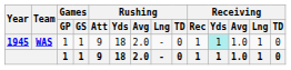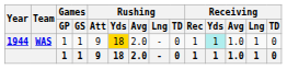 <table class="wikitable" style="text-align:center;">
 <tr>
 <th rowspan="2">Year</th>
 <th rowspan="2">Team</th>
 <th colspan="2">Games</th>
 <th colspan="5">Rushing</th>
 <th colspan="5">Receiving</th>
 </tr>
 <tr>
 <th>GP</th>
 <th>GS</th>
 <th>Att</th>
 <th>Yds</th>
 <th>Avg</th>
 <th>Lng</th>
 <th>TD</th>
 <th>Rec</th>
 <th>Yds</th>
 <th>Avg</th>
 <th>Lng</th>
 <th>TD</th>
 </tr>
 <tr>
-<th><a href='#'>1945</a></th>
+<th><a href='#'>1944</a></th>
 <th><a href='#'>WAS</a></th>
 <td>1</td>
 <td>1</td>
 <td>9</td>
-<td>18</td>
+<td style="background: gold;">18</td>
 <td>2.0</td>
 <td>-</td>
 <td>0</td>
 <td>1</td>
 <td style="background: paleturquoise;">1</td>
 <td>1.0</td>
 <td>1</td>
 <td>0</td>
 </tr>
 <tr>
 <th colspan="2"></th>
 <th>1</th>
 <th>1</th>
 <th>9</th>
 <th>18</th>
 <th>2.0</th>
 <th>-</th>
 <th>0</th>
 <th>1</th>
 <th>1</th>
 <th>1.0</th>
 <th>1</th>
 <th>0</th>
 </tr>
 </table>
